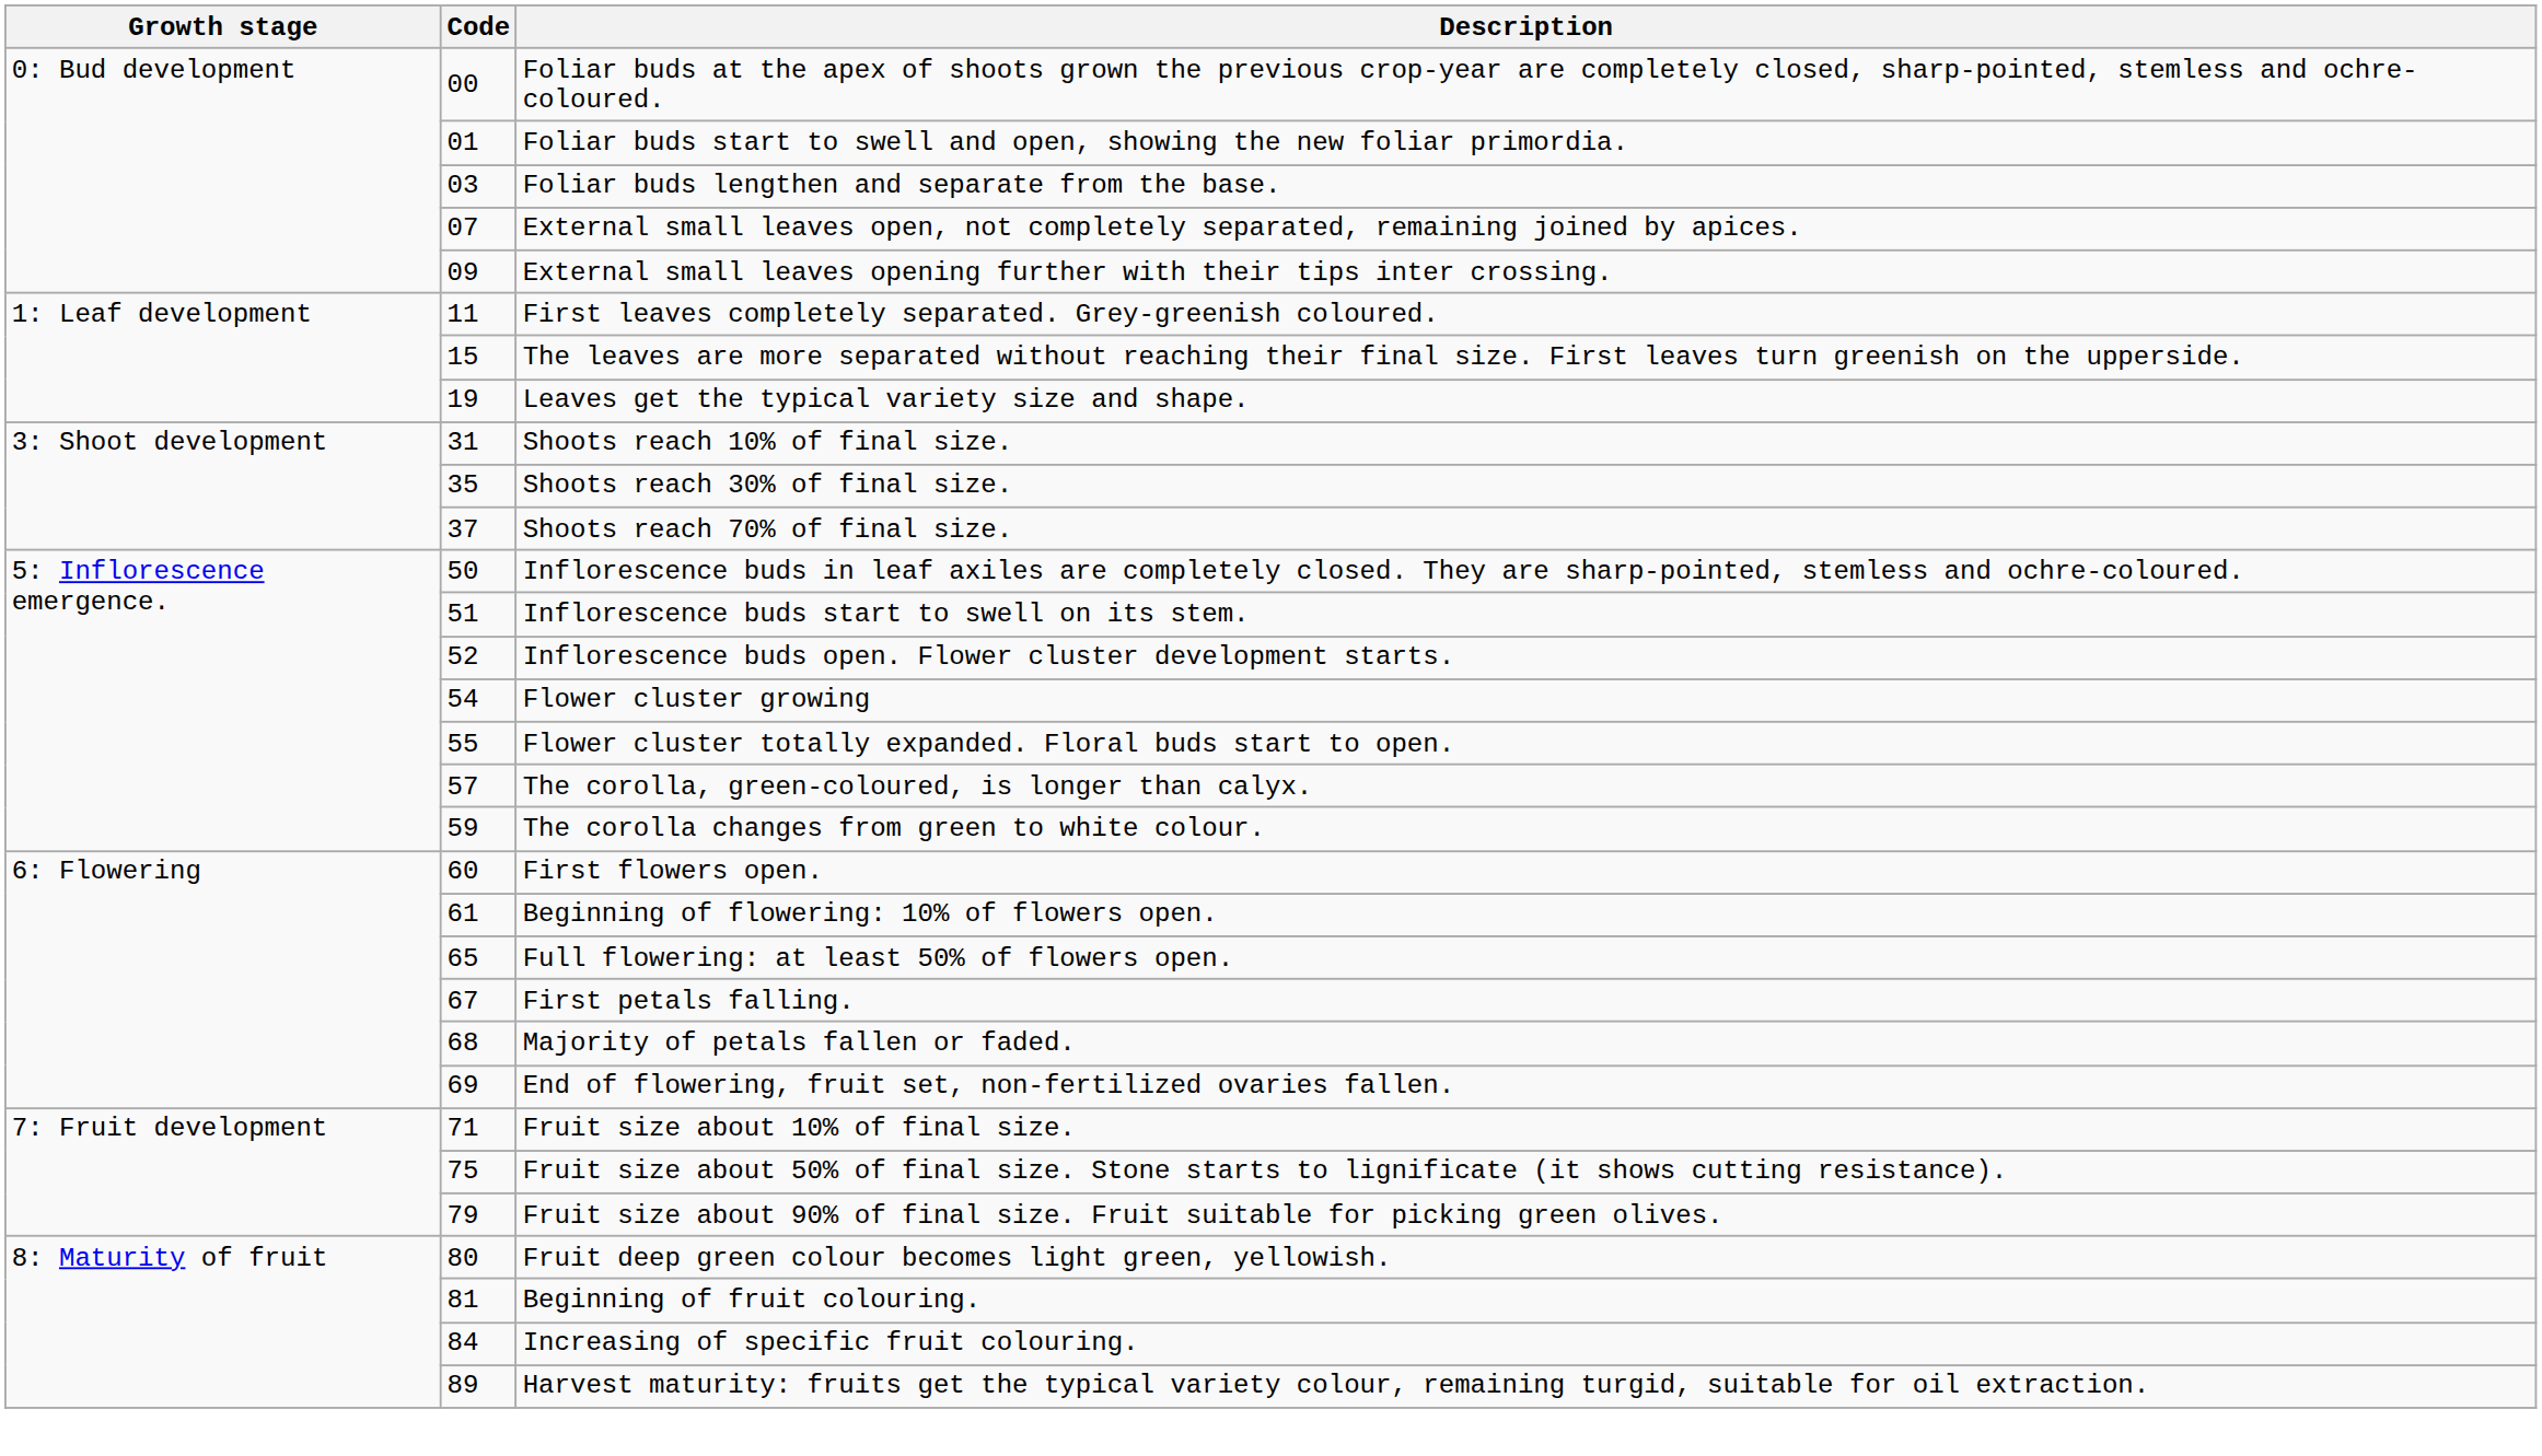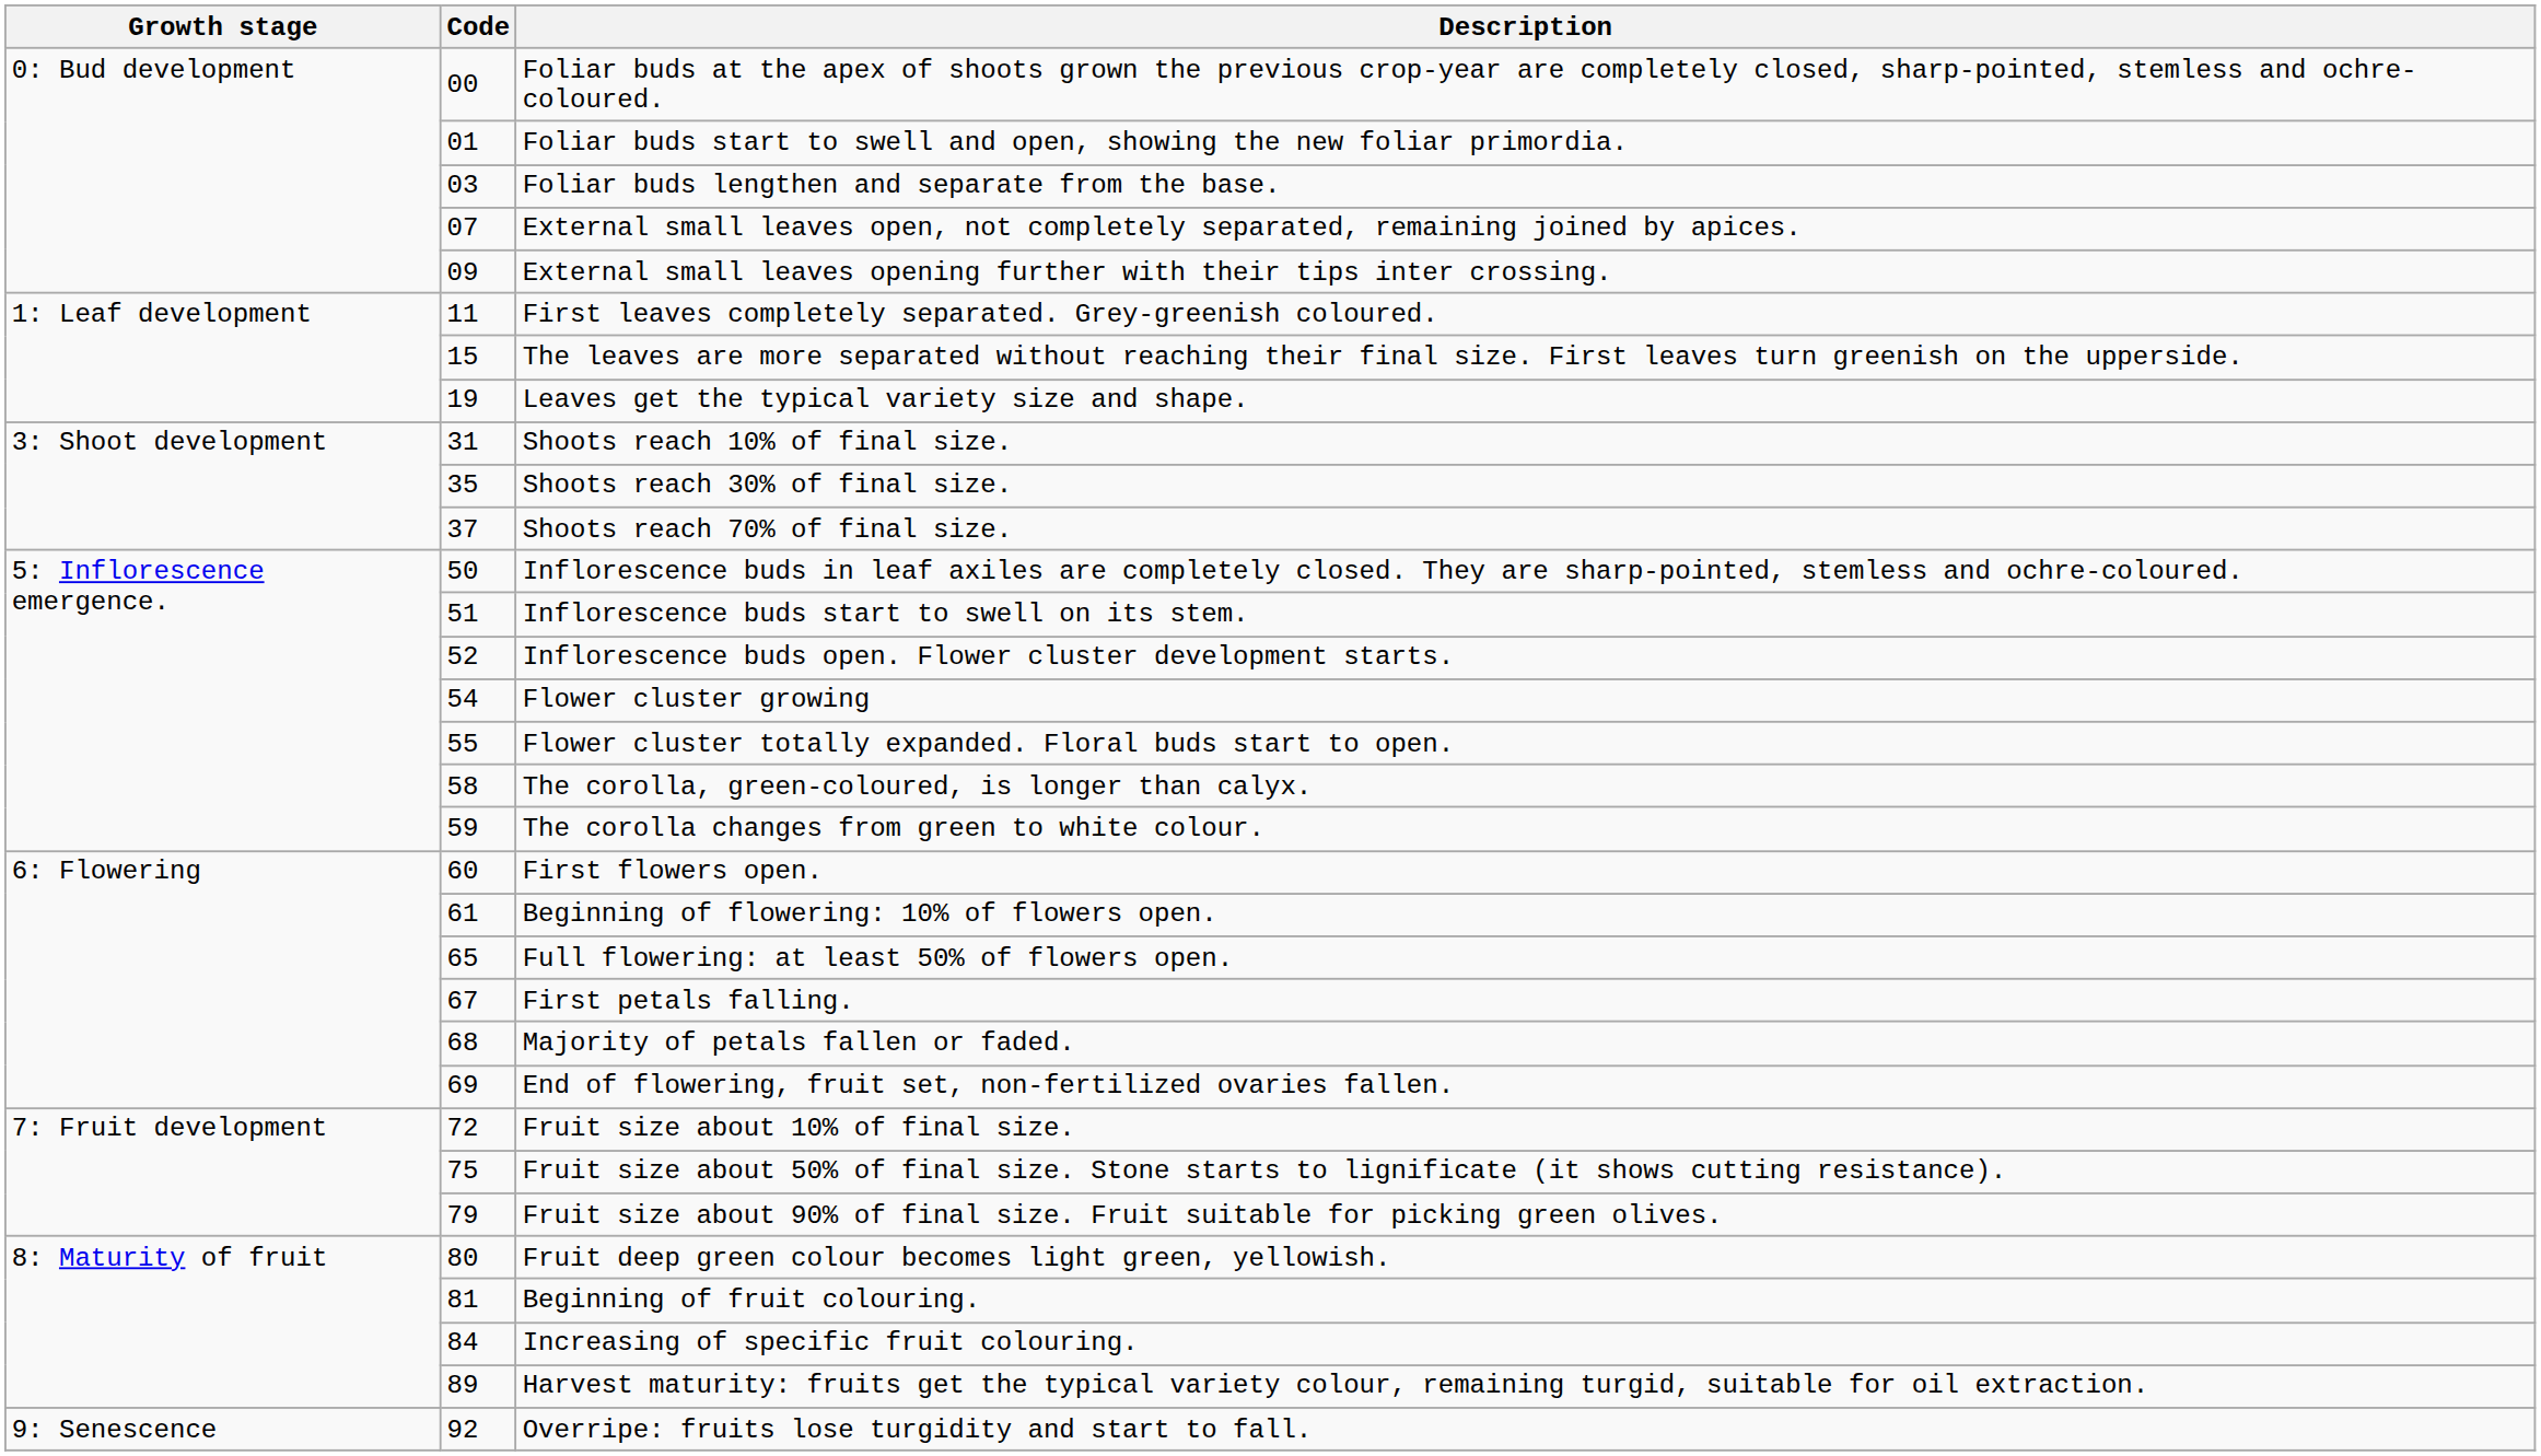 <table class="wikitable" style="clear">
 <tr>
 <th>Growth stage</th>
 <th>Code</th>
 <th>Description</th>
 </tr>
 <tr>
 <td rowspan="5" style="vertical-align:top">0: Bud development</td>
 <td>00</td>
 <td>Foliar buds at the apex of shoots grown the previous crop-year are completely closed, sharp-pointed, stemless and ochre-coloured.</td>
 </tr>
 <tr>
 <td>01</td>
 <td>Foliar buds start to swell and open, showing the new foliar primordia.</td>
 </tr>
 <tr>
 <td>03</td>
 <td>Foliar buds lengthen and separate from the base.</td>
 </tr>
 <tr>
 <td>07</td>
 <td>External small leaves open, not completely separated, remaining joined by apices.</td>
 </tr>
 <tr>
 <td>09</td>
 <td>External small leaves opening further with their tips inter crossing.</td>
 </tr>
 <tr>
 <td rowspan="3" style="vertical-align:top">1: Leaf development</td>
 <td>11</td>
 <td>First leaves completely separated. Grey-greenish coloured.</td>
 </tr>
 <tr>
 <td>15</td>
 <td>The leaves are more separated without reaching their final size. First leaves turn greenish on the upperside.</td>
 </tr>
 <tr>
 <td>19</td>
 <td>Leaves get the typical variety size and shape.</td>
 </tr>
 <tr>
 <td rowspan="3" style="vertical-align:top">3: Shoot development</td>
 <td>31</td>
 <td>Shoots reach 10% of final size.</td>
 </tr>
 <tr>
 <td>35</td>
 <td>Shoots reach 30% of final size.</td>
 </tr>
 <tr>
 <td>37</td>
 <td>Shoots reach 70% of final size.</td>
 </tr>
 <tr>
 <td rowspan="7" style="vertical-align:top">5: <a href='#'>Inflorescence</a> emergence.</td>
 <td>50</td>
 <td>Inflorescence buds in leaf axiles are completely closed. They are sharp-pointed, stemless and ochre-coloured.</td>
 </tr>
 <tr>
 <td>51</td>
 <td>Inflorescence buds start to swell on its stem.</td>
 </tr>
 <tr>
 <td>52</td>
 <td>Inflorescence buds open. Flower cluster development starts.</td>
 </tr>
 <tr>
 <td>54</td>
 <td>Flower cluster growing</td>
 </tr>
 <tr>
 <td>55</td>
 <td>Flower cluster totally expanded. Floral buds start to open.</td>
 </tr>
 <tr>
-<td>57</td>
+<td>58</td>
 <td>The corolla, green-coloured, is longer than calyx.</td>
 </tr>
 <tr>
 <td>59</td>
 <td>The corolla changes from green to white colour.</td>
 </tr>
 <tr>
 <td rowspan="6" style="vertical-align:top">6: Flowering</td>
 <td>60</td>
 <td>First flowers open.</td>
 </tr>
 <tr>
 <td>61</td>
 <td>Beginning of flowering: 10% of flowers open.</td>
 </tr>
 <tr>
 <td>65</td>
 <td>Full flowering: at least 50% of flowers open.</td>
 </tr>
 <tr>
 <td>67</td>
 <td>First petals falling.</td>
 </tr>
 <tr>
 <td>68</td>
 <td>Majority of petals fallen or faded.</td>
 </tr>
 <tr>
 <td>69</td>
 <td>End of flowering, fruit set, non-fertilized ovaries fallen.</td>
 </tr>
 <tr>
 <td rowspan="3" style="vertical-align:top">7: Fruit development</td>
-<td>71</td>
+<td>72</td>
 <td>Fruit size about 10% of final size.</td>
 </tr>
 <tr>
 <td>75</td>
 <td>Fruit size about 50% of final size. Stone starts to lignificate (it shows cutting resistance).</td>
 </tr>
 <tr>
 <td>79</td>
 <td>Fruit size about 90% of final size. Fruit suitable for picking green olives.</td>
 </tr>
 <tr>
 <td rowspan="4" style="vertical-align:top">8: <a href='#'>Maturity</a> of fruit</td>
 <td>80</td>
 <td>Fruit deep green colour becomes light green, yellowish.</td>
 </tr>
 <tr>
 <td>81</td>
 <td>Beginning of fruit colouring.</td>
 </tr>
 <tr>
 <td>84</td>
 <td>Increasing of specific fruit colouring.</td>
 </tr>
 <tr>
 <td>89</td>
 <td>Harvest maturity: fruits get the typical variety colour, remaining turgid, suitable for oil extraction.</td>
 </tr>
+<tr>
+<td>9: Senescence</td>
+<td>92</td>
+<td>Overripe: fruits lose turgidity and start to fall.</td>
+</tr>
 </table>
